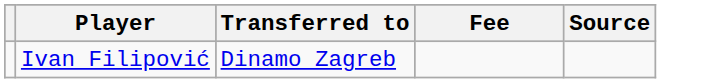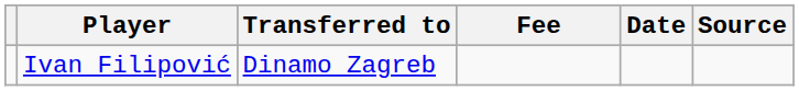 <table class="wikitable plainrowheaders sortable">
 <tr>
 <th></th>
 <th scope="col">Player</th>
 <th>Transferred to</th>
 <th style="width: 80px;">Fee</th>
+<th scope="col">Date</th>
 <th scope="col">Source</th>
 </tr>
 <tr>
 <td align="center"></td>
 <td> <a href='#'>Ivan Filipović</a></td>
 <td> <a href='#'>Dinamo Zagreb</a></td>
 <td></td>
 <td></td>
+<td></td>
 </tr>
 </table>
